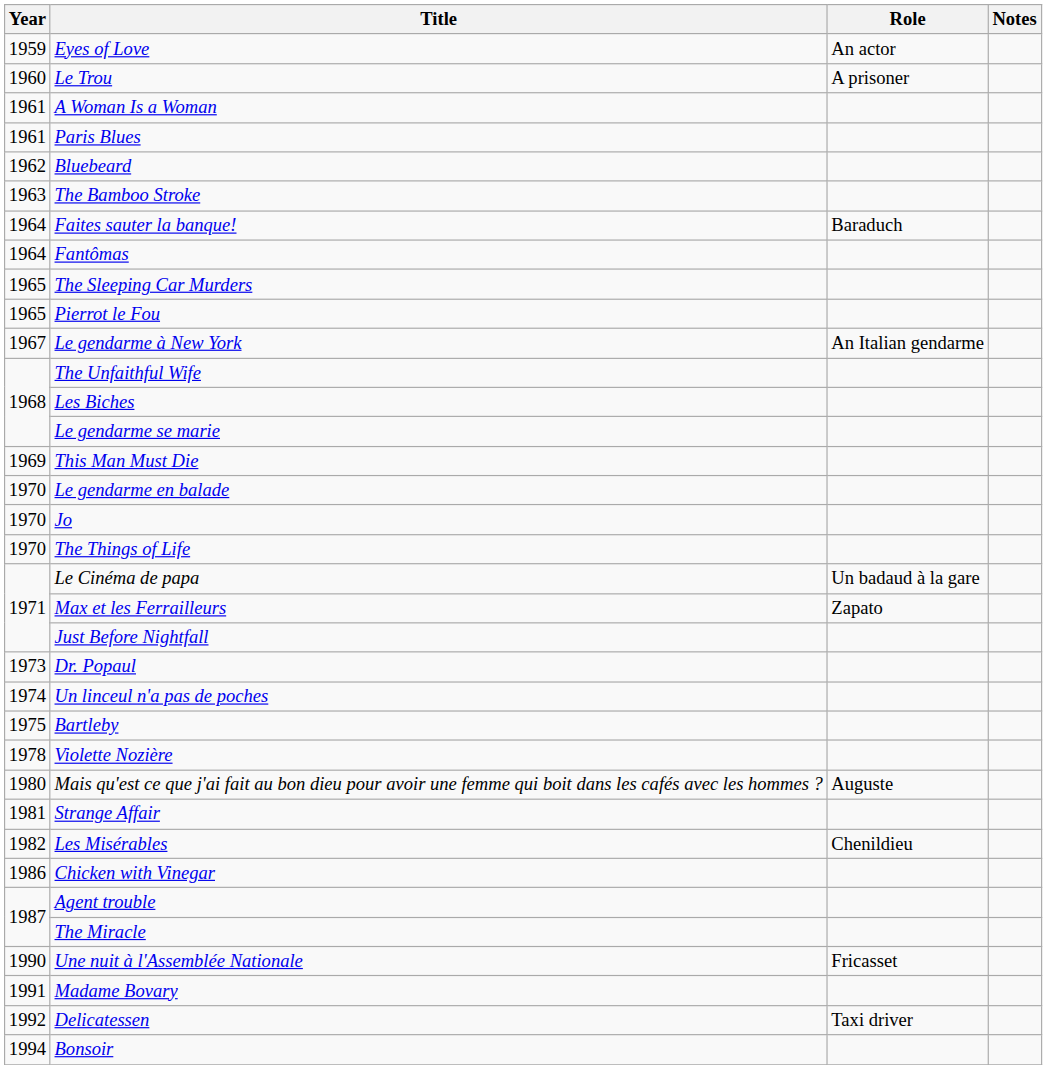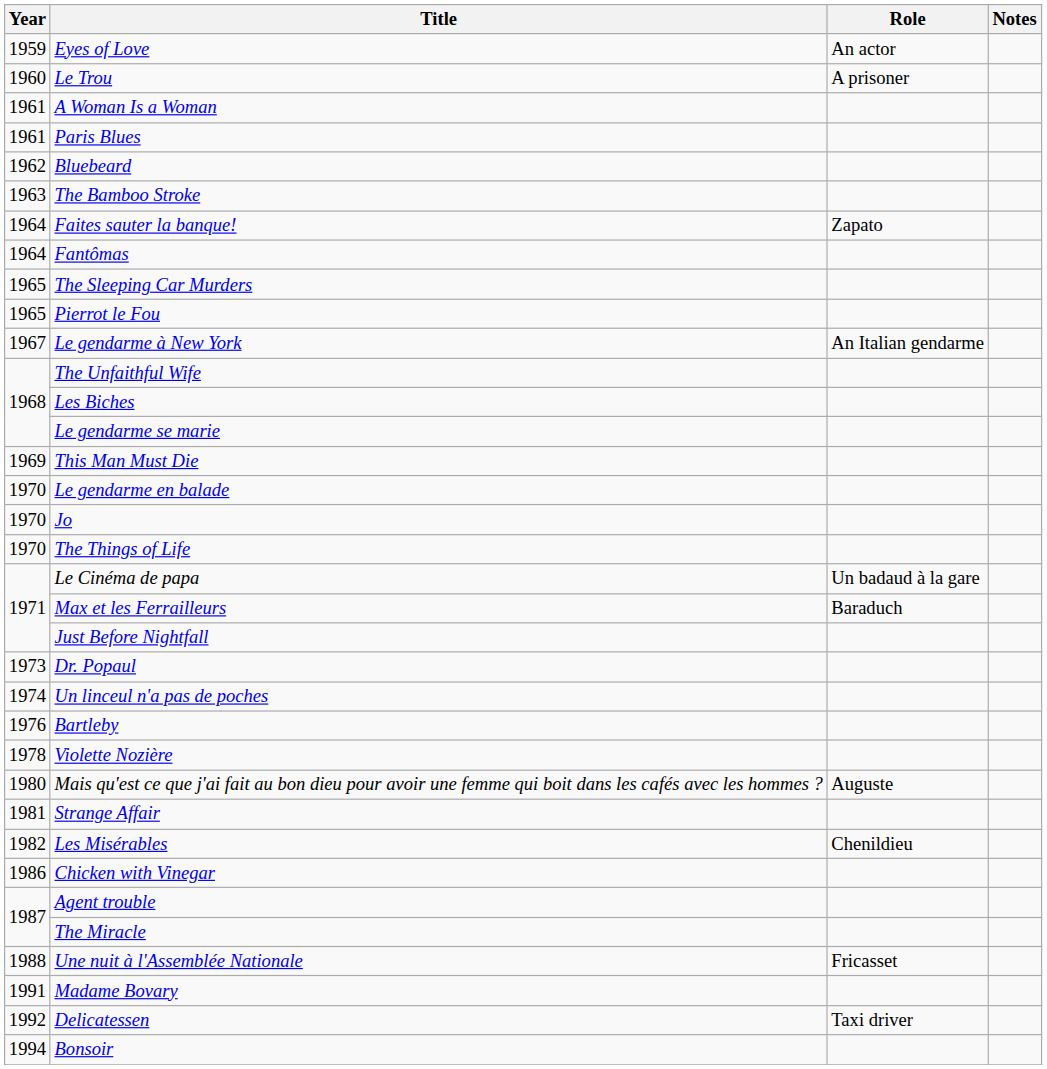 <table class="wikitable sortable">
 <tr>
 <th>Year</th>
 <th>Title</th>
 <th>Role</th>
 <th class="unsortable">Notes</th>
 </tr>
 <tr>
 <td>1959</td>
 <td><em><a href='#'>Eyes of Love</a></em></td>
 <td>An actor</td>
 <td></td>
 </tr>
 <tr>
 <td>1960</td>
 <td><em><a href='#'>Le Trou</a></em></td>
 <td>A prisoner</td>
 <td></td>
 </tr>
 <tr>
 <td>1961</td>
 <td><em><a href='#'>A Woman Is a Woman</a></em></td>
 <td></td>
 <td></td>
 </tr>
 <tr>
 <td>1961</td>
 <td><em><a href='#'>Paris Blues</a></em></td>
 <td></td>
 <td></td>
 </tr>
 <tr>
 <td>1962</td>
 <td><em><a href='#'>Bluebeard</a></em></td>
 <td></td>
 <td></td>
 </tr>
 <tr>
 <td>1963</td>
 <td><em><a href='#'>The Bamboo Stroke</a></em></td>
 <td></td>
 </tr>
 <tr>
 <td>1964</td>
 <td><em><a href='#'>Faites sauter la banque!</a></em></td>
-<td>Baraduch</td>
+<td>Zapato</td>
 <td></td>
 </tr>
 <tr>
 <td>1964</td>
 <td><em><a href='#'>Fantômas</a></em></td>
 <td></td>
 <td></td>
 </tr>
 <tr>
 <td>1965</td>
 <td><em><a href='#'>The Sleeping Car Murders</a></em></td>
 <td></td>
 <td></td>
 </tr>
 <tr>
 <td>1965</td>
 <td><em><a href='#'>Pierrot le Fou</a></em></td>
 <td></td>
 <td></td>
 </tr>
 <tr>
 <td>1967</td>
 <td><em><a href='#'>Le gendarme à New York</a></em></td>
 <td>An Italian gendarme</td>
 <td></td>
 </tr>
 <tr>
 <td rowspan="3">1968</td>
 <td><em><a href='#'>The Unfaithful Wife</a></em></td>
 <td></td>
 <td></td>
 </tr>
 <tr>
 <td><em><a href='#'>Les Biches</a></em></td>
 <td></td>
 <td></td>
 </tr>
 <tr>
 <td><em><a href='#'>Le gendarme se marie</a></em></td>
 <td></td>
 <td></td>
 </tr>
 <tr>
 <td>1969</td>
 <td><em><a href='#'>This Man Must Die</a></em></td>
 <td></td>
 <td></td>
 </tr>
 <tr>
 <td>1970</td>
 <td><em><a href='#'>Le gendarme en balade</a></em></td>
 <td></td>
 <td></td>
 </tr>
 <tr>
 <td>1970</td>
 <td><em><a href='#'>Jo</a></em></td>
 <td></td>
 <td></td>
 </tr>
 <tr>
 <td>1970</td>
 <td><em><a href='#'>The Things of Life</a></em></td>
 <td></td>
 <td></td>
 </tr>
 <tr>
 <td rowspan="3">1971</td>
 <td><em>Le Cinéma de papa</em></td>
 <td>Un badaud à la gare</td>
 <td></td>
 </tr>
 <tr>
 <td><em><a href='#'>Max et les Ferrailleurs</a></em></td>
-<td>Zapato</td>
+<td>Baraduch</td>
 <td></td>
 </tr>
 <tr>
 <td><em><a href='#'>Just Before Nightfall</a></em></td>
 <td></td>
 <td></td>
 </tr>
 <tr>
 <td>1973</td>
 <td><em><a href='#'>Dr. Popaul</a></em></td>
 <td></td>
 <td></td>
 </tr>
 <tr>
 <td>1974</td>
 <td><em><a href='#'>Un linceul n'a pas de poches</a></em></td>
 <td></td>
 <td></td>
 </tr>
 <tr>
-<td>1975</td>
+<td>1976</td>
 <td><em><a href='#'>Bartleby</a></em></td>
 <td></td>
 <td></td>
 </tr>
 <tr>
 <td>1978</td>
 <td><em><a href='#'>Violette Nozière</a></em></td>
 <td></td>
 <td></td>
 </tr>
 <tr>
 <td>1980</td>
 <td><em>Mais qu'est ce que j'ai fait au bon dieu pour avoir une femme qui boit dans les cafés avec les hommes ?</em></td>
 <td>Auguste</td>
 <td></td>
 </tr>
 <tr>
 <td>1981</td>
 <td><em><a href='#'>Strange Affair</a></em></td>
 <td></td>
 <td></td>
 </tr>
 <tr>
 <td>1982</td>
 <td><em><a href='#'>Les Misérables</a></em></td>
 <td>Chenildieu</td>
 <td></td>
 </tr>
 <tr>
 <td>1986</td>
 <td><em><a href='#'>Chicken with Vinegar</a></em></td>
 <td></td>
 <td></td>
 </tr>
 <tr>
 <td rowspan="2">1987</td>
 <td><em><a href='#'>Agent trouble</a></em></td>
 <td></td>
 <td></td>
 </tr>
 <tr>
 <td><em><a href='#'>The Miracle</a></em></td>
 <td></td>
 <td></td>
 </tr>
 <tr>
-<td>1990</td>
+<td>1988</td>
 <td><em><a href='#'>Une nuit à l'Assemblée Nationale</a></em></td>
 <td>Fricasset</td>
 <td></td>
 </tr>
 <tr>
 <td>1991</td>
 <td><em><a href='#'>Madame Bovary</a></em></td>
 <td></td>
 <td></td>
 </tr>
 <tr>
 <td>1992</td>
 <td><em><a href='#'>Delicatessen</a></em></td>
 <td>Taxi driver</td>
 <td></td>
 </tr>
 <tr>
 <td>1994</td>
 <td><em><a href='#'>Bonsoir</a></em></td>
 <td></td>
 <td></td>
 </tr>
 </table>
